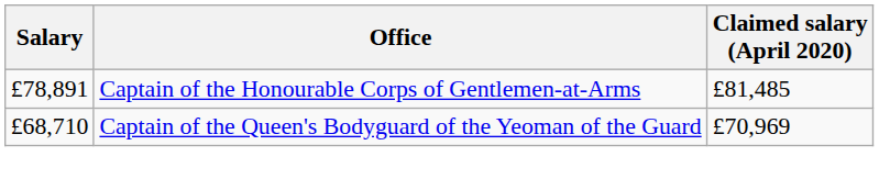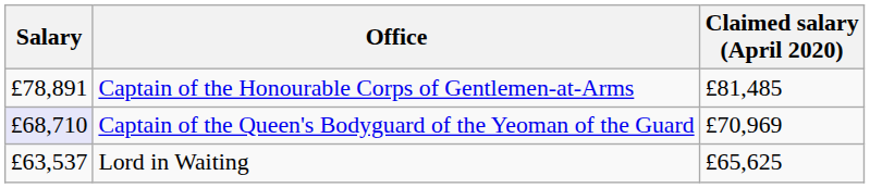 <table class="wikitable">
 <tr>
 <th>Salary</th>
 <th>Office</th>
 <th>Claimed salary<br>(April 2020)</th>
 </tr>
 <tr>
 <td>£78,891</td>
 <td><a href='#'>Captain of the Honourable Corps of Gentlemen-at-Arms</a></td>
 <td>£81,485</td>
 </tr>
 <tr>
-<td>£68,710</td>
+<td style="background: lavender;">£68,710</td>
 <td><a href='#'>Captain of the Queen's Bodyguard of the Yeoman of the Guard</a></td>
 <td>£70,969</td>
 </tr>
+<tr>
+<td>£63,537</td>
+<td>Lord in Waiting</td>
+<td>£65,625</td>
+</tr>
 </table>
